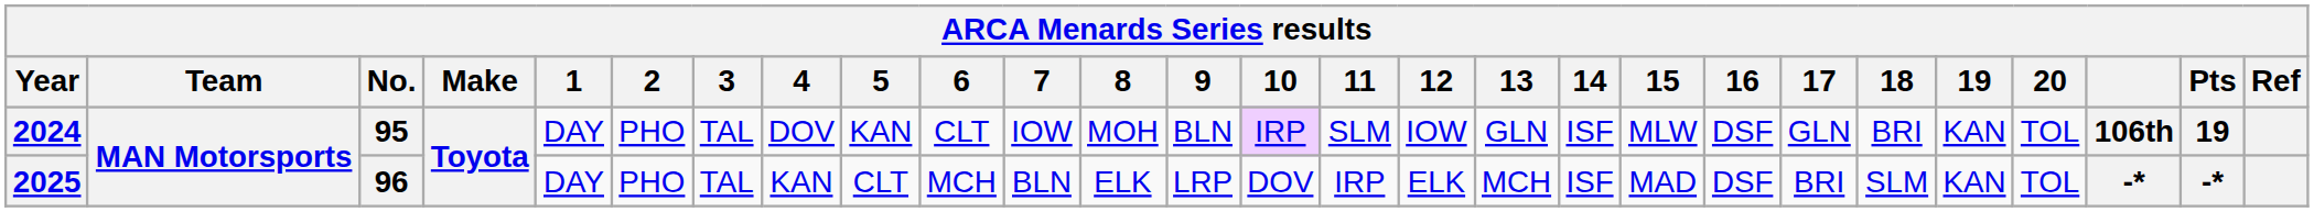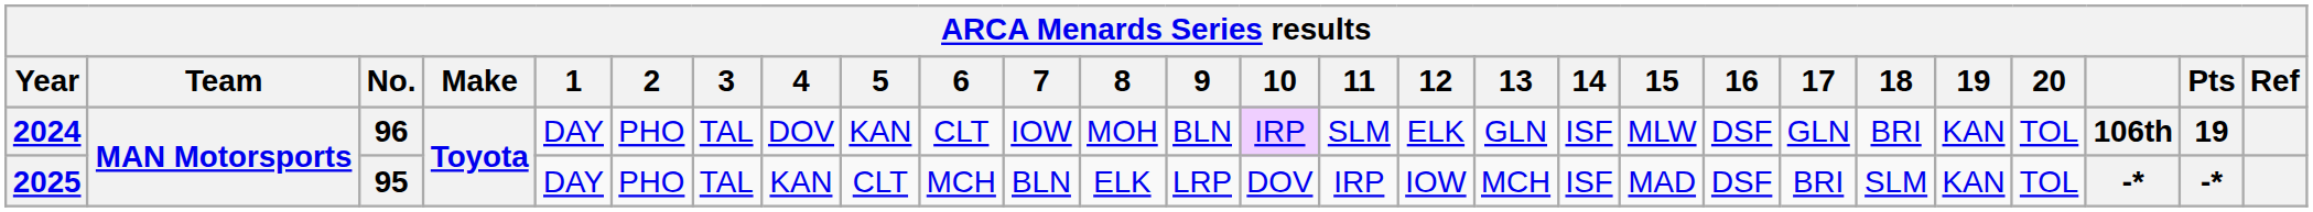 <table class="wikitable" style="text-align:center; font-size:75%">
 <tr>
 <th colspan=27><a href='#'>ARCA Menards Series</a> results</th>
 </tr>
 <tr>
 <th>Year</th>
 <th>Team</th>
 <th>No.</th>
 <th>Make</th>
 <th>1</th>
 <th>2</th>
 <th>3</th>
 <th>4</th>
 <th>5</th>
 <th>6</th>
 <th>7</th>
 <th>8</th>
 <th>9</th>
 <th>10</th>
 <th>11</th>
 <th>12</th>
 <th>13</th>
 <th>14</th>
 <th>15</th>
 <th>16</th>
 <th>17</th>
 <th>18</th>
 <th>19</th>
 <th>20</th>
 <th></th>
 <th>Pts</th>
 <th>Ref</th>
 </tr>
 <tr>
 <th><a href='#'>2024</a></th>
 <th rowspan=2><a href='#'>MAN Motorsports</a></th>
-<th>95</th>
+<th>96</th>
 <th rowspan=2><a href='#'>Toyota</a></th>
 <td><a href='#'>DAY</a></td>
 <td><a href='#'>PHO</a></td>
 <td><a href='#'>TAL</a></td>
 <td><a href='#'>DOV</a></td>
 <td><a href='#'>KAN</a></td>
 <td><a href='#'>CLT</a></td>
 <td><a href='#'>IOW</a></td>
 <td><a href='#'>MOH</a></td>
 <td><a href='#'>BLN</a></td>
 <td style="background:#EFCFFF;"><a href='#'>IRP</a><br></td>
 <td><a href='#'>SLM</a></td>
-<td><a href='#'>IOW</a></td>
+<td><a href='#'>ELK</a></td>
 <td><a href='#'>GLN</a></td>
 <td><a href='#'>ISF</a></td>
 <td><a href='#'>MLW</a></td>
 <td><a href='#'>DSF</a></td>
 <td><a href='#'>GLN</a></td>
 <td><a href='#'>BRI</a></td>
 <td><a href='#'>KAN</a></td>
 <td><a href='#'>TOL</a></td>
 <th>106th</th>
 <th>19</th>
 <th></th>
 </tr>
 <tr>
 <th><a href='#'>2025</a></th>
-<th>96</th>
+<th>95</th>
 <td><a href='#'>DAY</a></td>
 <td><a href='#'>PHO</a></td>
 <td><a href='#'>TAL</a></td>
 <td><a href='#'>KAN</a></td>
 <td><a href='#'>CLT</a></td>
 <td><a href='#'>MCH</a></td>
 <td><a href='#'>BLN</a></td>
 <td><a href='#'>ELK</a></td>
 <td><a href='#'>LRP</a></td>
 <td><a href='#'>DOV</a></td>
 <td><a href='#'>IRP</a></td>
-<td><a href='#'>ELK</a></td>
+<td><a href='#'>IOW</a></td>
 <td><a href='#'>MCH</a></td>
 <td><a href='#'>ISF</a></td>
 <td><a href='#'>MAD</a></td>
 <td><a href='#'>DSF</a></td>
 <td><a href='#'>BRI</a></td>
 <td><a href='#'>SLM</a></td>
 <td><a href='#'>KAN</a></td>
 <td><a href='#'>TOL</a></td>
 <th>-*</th>
 <th>-*</th>
 <th></th>
 </tr>
 </table>
